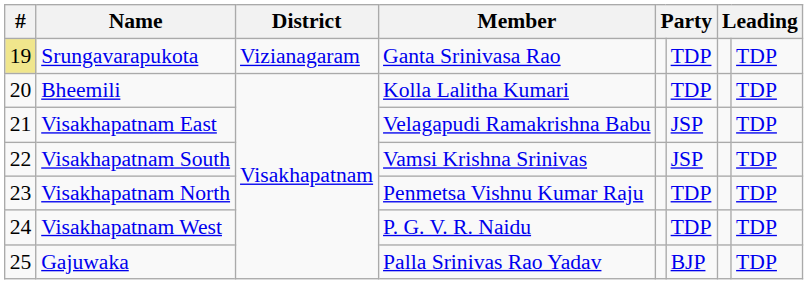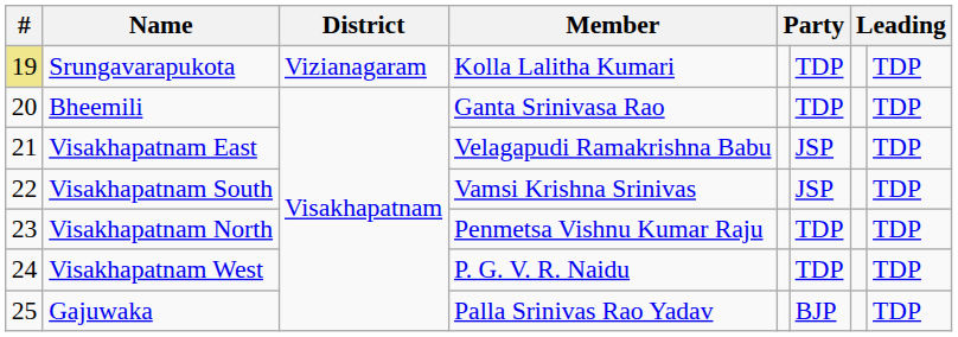 <table class="wikitable sortable">
 <tr>
 <th>#</th>
 <th>Name</th>
 <th>District</th>
 <th>Member</th>
 <th colspan="2">Party</th>
 <th colspan=2>Leading<br></th>
 </tr>
 <tr>
 <td style="background: khaki;">19</td>
 <td><a href='#'>Srungavarapukota</a></td>
 <td><a href='#'>Vizianagaram</a></td>
-<td><a href='#'>Ganta Srinivasa Rao</a></td>
+<td><a href='#'>Kolla Lalitha Kumari</a></td>
 <td></td>
 <td><a href='#'>TDP</a></td>
 <td></td>
 <td><a href='#'>TDP</a></td>
 </tr>
 <tr>
 <td>20</td>
 <td><a href='#'>Bheemili</a></td>
 <td rowspan="7"><a href='#'>Visakhapatnam</a></td>
-<td><a href='#'>Kolla Lalitha Kumari</a></td>
+<td><a href='#'>Ganta Srinivasa Rao</a></td>
 <td></td>
 <td><a href='#'>TDP</a></td>
 <td></td>
 <td><a href='#'>TDP</a></td>
 </tr>
 <tr>
 <td>21</td>
 <td><a href='#'>Visakhapatnam East</a></td>
 <td><a href='#'>Velagapudi Ramakrishna Babu</a></td>
 <td></td>
 <td><a href='#'>JSP</a></td>
 <td></td>
 <td><a href='#'>TDP</a></td>
 </tr>
 <tr>
 <td>22</td>
 <td><a href='#'>Visakhapatnam South</a></td>
 <td><a href='#'>Vamsi Krishna Srinivas</a></td>
 <td></td>
 <td><a href='#'>JSP</a></td>
 <td></td>
 <td><a href='#'>TDP</a></td>
 </tr>
 <tr>
 <td>23</td>
 <td><a href='#'>Visakhapatnam North</a></td>
 <td><a href='#'>Penmetsa Vishnu Kumar Raju</a></td>
 <td></td>
 <td><a href='#'>TDP</a></td>
 <td></td>
 <td><a href='#'>TDP</a></td>
 </tr>
 <tr>
 <td>24</td>
 <td><a href='#'>Visakhapatnam West</a></td>
 <td><a href='#'>P. G. V. R. Naidu</a></td>
 <td></td>
 <td><a href='#'>TDP</a></td>
 <td></td>
 <td><a href='#'>TDP</a></td>
 </tr>
 <tr>
 <td>25</td>
 <td><a href='#'>Gajuwaka</a></td>
 <td><a href='#'>Palla Srinivas Rao Yadav</a></td>
 <td></td>
 <td><a href='#'>BJP</a></td>
 <td></td>
 <td><a href='#'>TDP</a></td>
 </tr>
 </table>
